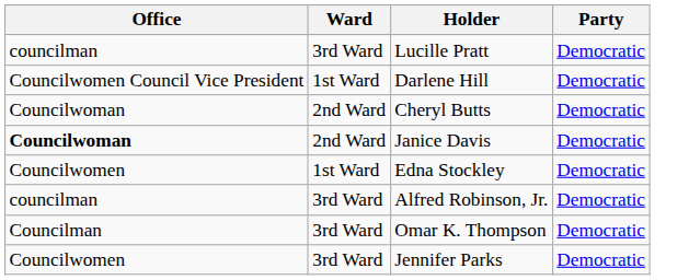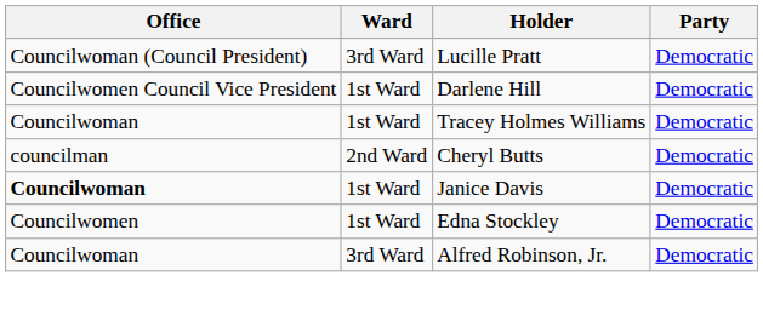 <table class="wikitable">
 <tr>
 <th>Office</th>
 <th>Ward</th>
 <th>Holder</th>
 <th>Party</th>
 </tr>
 <tr>
-<td>councilman</td>
+<td>Councilwoman (Council President)</td>
 <td>3rd Ward</td>
 <td>Lucille Pratt</td>
 <td><a href='#'>Democratic</a></td>
 </tr>
 <tr>
 <td>Councilwomen Council Vice President</td>
 <td>1st Ward</td>
 <td>Darlene Hill</td>
 <td><a href='#'>Democratic</a></td>
 </tr>
 <tr>
 <td>Councilwoman</td>
+<td>1st Ward</td>
+<td>Tracey Holmes Williams</td>
+<td><a href='#'>Democratic</a></td>
+</tr>
+<tr>
+<td>councilman</td>
 <td>2nd Ward</td>
 <td>Cheryl Butts</td>
 <td><a href='#'>Democratic</a></td>
 </tr>
 <tr>
 <td><strong>Councilwoman</strong></td>
-<td>2nd Ward</td>
+<td>1st Ward</td>
 <td>Janice Davis</td>
 <td><a href='#'>Democratic</a></td>
 </tr>
 <tr>
 <td>Councilwomen</td>
 <td>1st Ward</td>
 <td>Edna Stockley</td>
 <td><a href='#'>Democratic</a></td>
 </tr>
 <tr>
-<td>councilman</td>
+<td>Councilwoman</td>
 <td>3rd Ward</td>
 <td>Alfred Robinson, Jr.</td>
 <td><a href='#'>Democratic</a></td>
 </tr>
-<tr>
-<td>Councilman</td>
-<td>3rd Ward</td>
-<td>Omar K. Thompson</td>
-<td><a href='#'>Democratic</a></td>
-</tr>
-<tr>
-<td>Councilwomen</td>
-<td>3rd Ward</td>
-<td>Jennifer Parks</td>
-<td><a href='#'>Democratic</a></td>
-</tr>
 </table>
